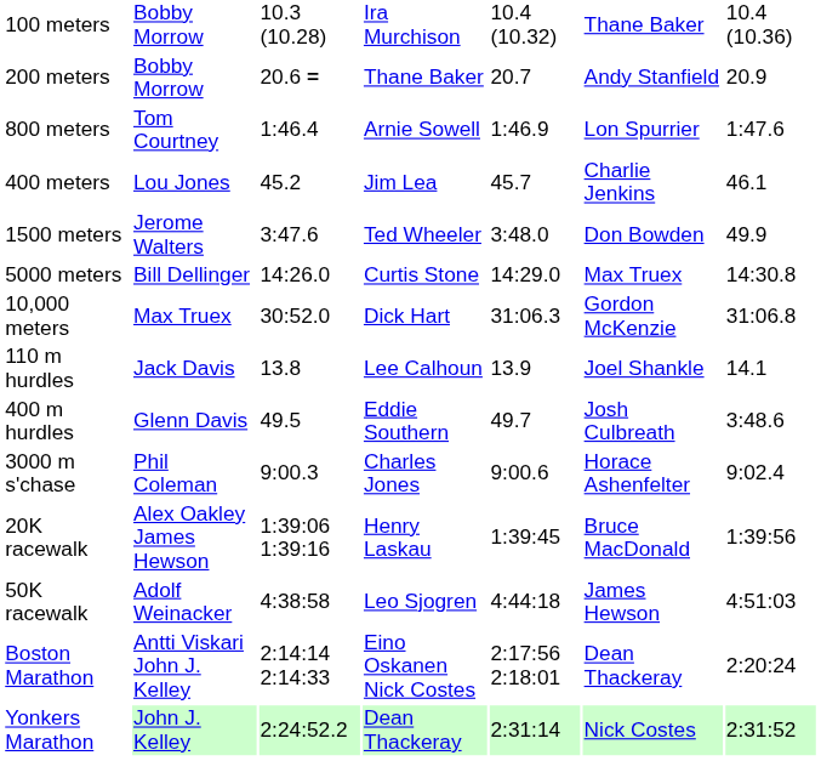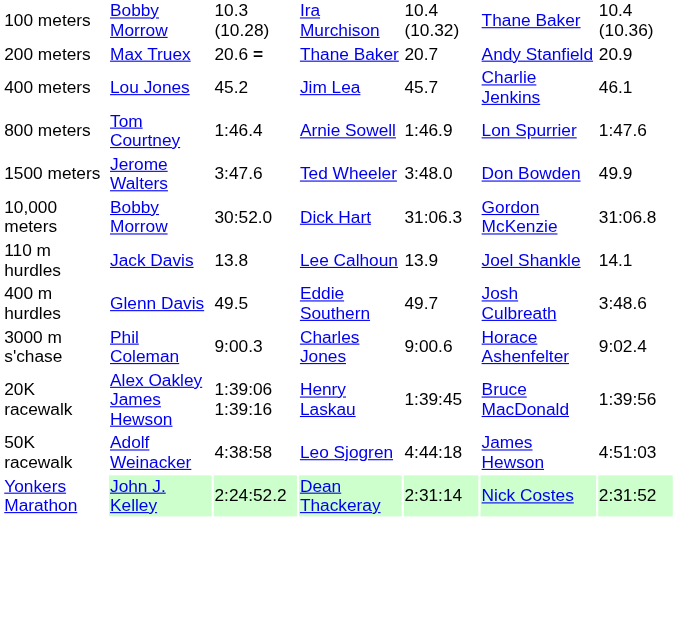 <table>
 <tr>
 <td>100 meters  </td>
 <td><a href='#'>Bobby Morrow</a></td>
 <td>10.3 (10.28)</td>
 <td><a href='#'>Ira Murchison</a></td>
 <td>10.4 (10.32)</td>
 <td><a href='#'>Thane Baker</a></td>
 <td>10.4 (10.36)</td>
 </tr>
 <tr>
 <td>200 meters </td>
-<td><a href='#'>Bobby Morrow</a></td>
+<td><a href='#'>Max Truex</a></td>
 <td>20.6 <strong>=</strong></td>
 <td><a href='#'>Thane Baker</a></td>
 <td>20.7</td>
 <td><a href='#'>Andy Stanfield</a></td>
 <td>20.9</td>
+</tr>
+<tr>
+<td>400 meters</td>
+<td><a href='#'>Lou Jones</a></td>
+<td>45.2 <strong></strong></td>
+<td><a href='#'>Jim Lea</a></td>
+<td>45.7</td>
+<td><a href='#'>Charlie Jenkins</a></td>
+<td>46.1</td>
 </tr>
 <tr>
 <td>800 meters</td>
 <td><a href='#'>Tom Courtney</a></td>
 <td>1:46.4 <strong></strong></td>
 <td><a href='#'>Arnie Sowell</a></td>
 <td>1:46.9</td>
 <td><a href='#'>Lon Spurrier</a></td>
 <td>1:47.6</td>
 </tr>
 <tr>
-<td>400 meters</td>
-<td><a href='#'>Lou Jones</a></td>
-<td>45.2 <strong></strong></td>
-<td><a href='#'>Jim Lea</a></td>
-<td>45.7</td>
-<td><a href='#'>Charlie Jenkins</a></td>
-<td>46.1</td>
-</tr>
-<tr>
 <td>1500 meters</td>
 <td><a href='#'>Jerome Walters</a></td>
 <td>3:47.6</td>
 <td><a href='#'>Ted Wheeler</a></td>
 <td>3:48.0</td>
 <td><a href='#'>Don Bowden</a></td>
 <td>49.9</td>
 </tr>
 <tr>
-<td>5000 meters</td>
-<td><a href='#'>Bill Dellinger</a></td>
-<td>14:26.0 <strong></strong></td>
-<td><a href='#'>Curtis Stone</a></td>
-<td>14:29.0</td>
-<td><a href='#'>Max Truex</a></td>
-<td>14:30.8</td>
-</tr>
-<tr>
 <td>10,000 meters</td>
-<td><a href='#'>Max Truex</a></td>
+<td><a href='#'>Bobby Morrow</a></td>
 <td>30:52.0</td>
 <td><a href='#'>Dick Hart</a></td>
 <td>31:06.3</td>
 <td><a href='#'>Gordon McKenzie</a></td>
 <td>31:06.8</td>
 </tr>
 <tr>
 <td>110 m  hurdles </td>
 <td><a href='#'>Jack Davis</a></td>
 <td>13.8</td>
 <td><a href='#'>Lee Calhoun</a></td>
 <td>13.9</td>
 <td><a href='#'>Joel Shankle</a></td>
 <td>14.1</td>
 </tr>
 <tr>
 <td>400 m hurdles</td>
 <td><a href='#'>Glenn Davis</a></td>
 <td>49.5 <strong></strong></td>
 <td><a href='#'>Eddie Southern</a></td>
 <td>49.7</td>
 <td><a href='#'>Josh Culbreath</a></td>
 <td>3:48.6</td>
 </tr>
 <tr>
 <td>3000 m s'chase</td>
 <td><a href='#'>Phil Coleman</a></td>
 <td>9:00.3</td>
 <td><a href='#'>Charles Jones</a></td>
 <td>9:00.6</td>
 <td><a href='#'>Horace Ashenfelter</a></td>
 <td>9:02.4</td>
 </tr>
 <tr>
 <td>20K racewalk</td>
 <td><a href='#'>Alex Oakley</a> <br> <a href='#'>James Hewson</a></td>
 <td>1:39:06<br>1:39:16</td>
 <td><a href='#'>Henry Laskau</a></td>
 <td>1:39:45</td>
 <td><a href='#'>Bruce MacDonald</a></td>
 <td>1:39:56</td>
 </tr>
 <tr>
 <td>50K racewalk</td>
 <td><a href='#'>Adolf Weinacker</a></td>
 <td>4:38:58</td>
 <td><a href='#'>Leo Sjogren</a></td>
 <td>4:44:18</td>
 <td><a href='#'>James Hewson</a></td>
 <td>4:51:03</td>
 </tr>
 <tr>
-<td><a href='#'>Boston Marathon</a></td>
-<td><a href='#'>Antti Viskari</a> <br> <a href='#'>John J. Kelley</a></td>
-<td>2:14:14<br>2:14:33</td>
-<td><a href='#'>Eino Oskanen</a> <br><a href='#'>Nick Costes</a></td>
-<td>2:17:56<br>2:18:01</td>
-<td><a href='#'>Dean Thackeray</a></td>
-<td>2:20:24</td>
-</tr>
-<tr>
 <td><a href='#'>Yonkers Marathon</a></td>
 <td style="background:#cfc;"><a href='#'>John J. Kelley</a> <br></td>
 <td style="background:#cfc;">2:24:52.2</td>
 <td style="background:#cfc;"><a href='#'>Dean Thackeray</a></td>
 <td style="background:#cfc;">2:31:14</td>
 <td style="background:#cfc;"><a href='#'>Nick Costes</a></td>
 <td style="background:#cfc;">2:31:52</td>
 </tr>
 </table>
